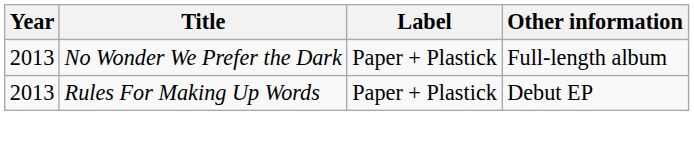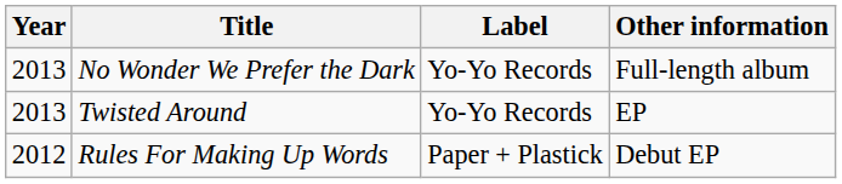 <table class="wikitable">
 <tr>
 <th>Year</th>
 <th>Title</th>
 <th>Label</th>
 <th>Other information</th>
 </tr>
 <tr>
 <td>2013</td>
 <td><em>No Wonder We Prefer the Dark</em></td>
-<td>Paper + Plastick</td>
+<td>Yo-Yo Records</td>
 <td>Full-length album</td>
 </tr>
 <tr>
 <td>2013</td>
+<td><em>Twisted Around</em></td>
+<td>Yo-Yo Records</td>
+<td>EP</td>
+</tr>
+<tr>
+<td>2012</td>
 <td><em>Rules For Making Up Words</em></td>
 <td>Paper + Plastick</td>
 <td>Debut EP</td>
 </tr>
 </table>
